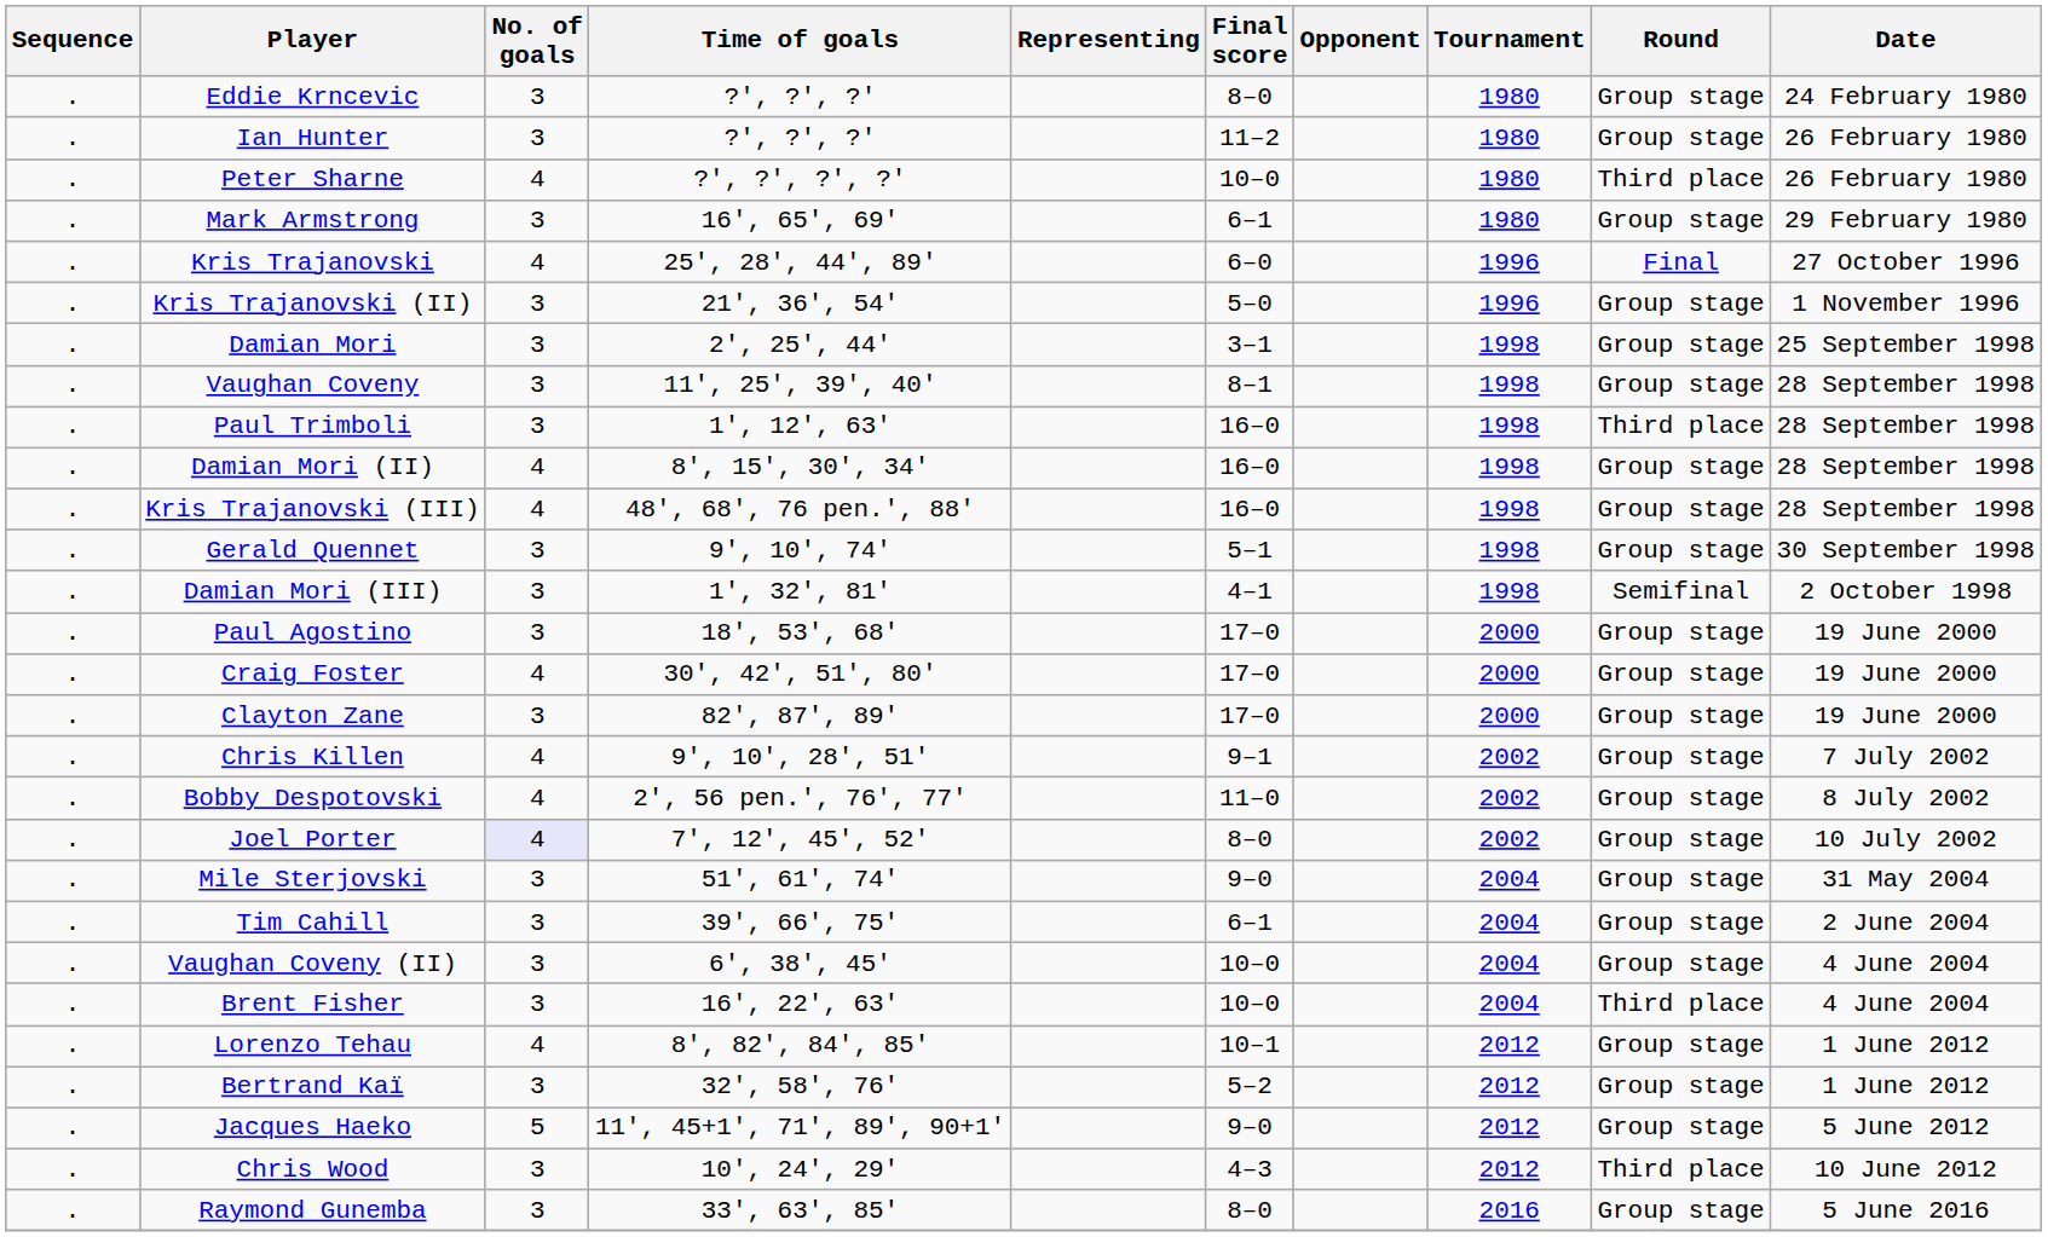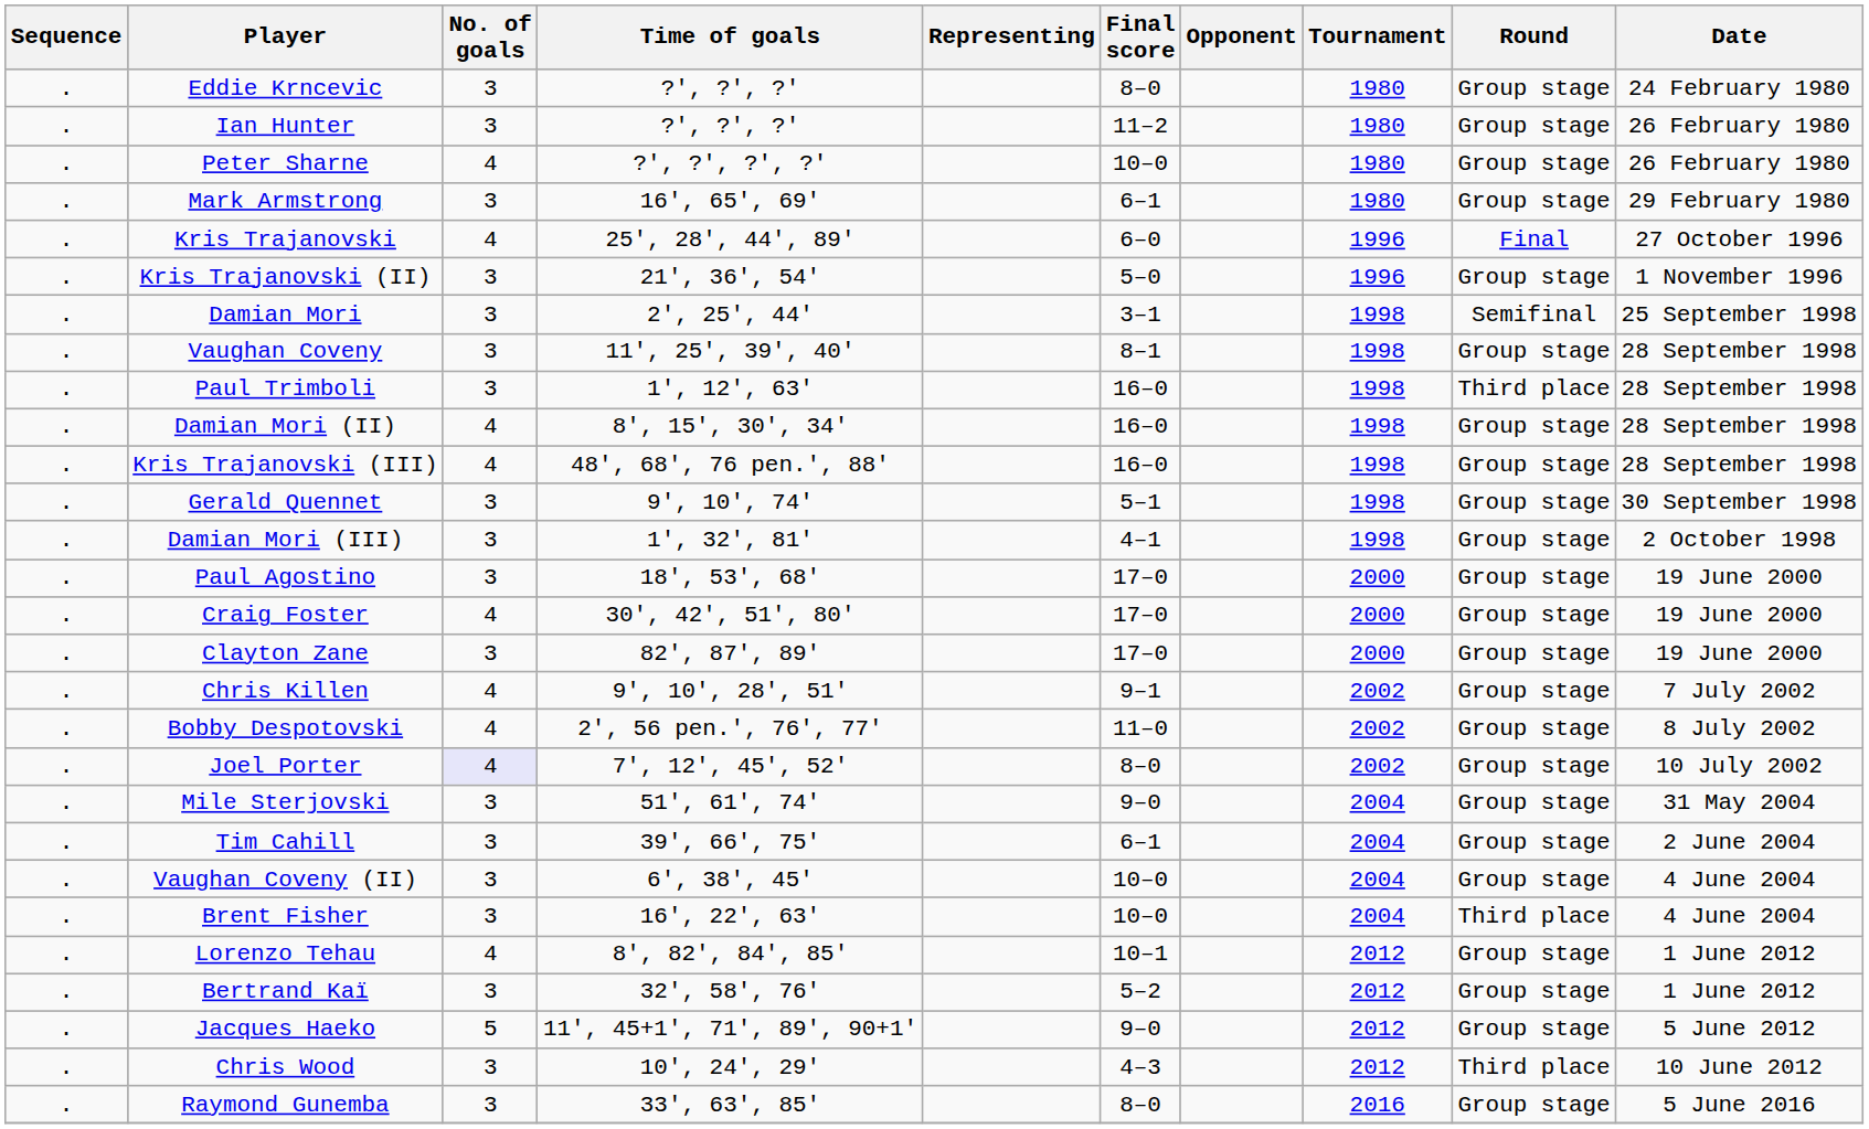 <table class="wikitable" style="text-align: center;">
 <tr>
 <th>Sequence<br></th>
 <th>Player</th>
 <th>No. of<br>goals</th>
 <th>Time of goals</th>
 <th>Representing</th>
 <th>Final<br>score</th>
 <th>Opponent</th>
 <th>Tournament</th>
 <th>Round</th>
 <th>Date</th>
 </tr>
 <tr>
 <td>.</td>
 <td><a href='#'>Eddie Krncevic</a></td>
 <td>3</td>
 <td>?', ?', ?'</td>
 <td></td>
 <td>8–0</td>
 <td></td>
 <td><a href='#'>1980</a></td>
 <td>Group stage</td>
 <td>24 February 1980</td>
 </tr>
 <tr>
 <td>.</td>
 <td><a href='#'>Ian Hunter</a></td>
 <td>3</td>
 <td>?', ?', ?'</td>
 <td></td>
 <td>11–2</td>
 <td></td>
 <td><a href='#'>1980</a></td>
 <td>Group stage</td>
 <td>26 February 1980</td>
 </tr>
 <tr>
 <td>.</td>
 <td><a href='#'>Peter Sharne</a></td>
 <td>4</td>
 <td>?', ?', ?', ?'</td>
 <td></td>
 <td>10–0</td>
 <td></td>
 <td><a href='#'>1980</a></td>
-<td>Third place</td>
+<td>Group stage</td>
 <td>26 February 1980</td>
 </tr>
 <tr>
 <td>.</td>
 <td><a href='#'>Mark Armstrong</a></td>
 <td>3</td>
 <td>16', 65', 69'</td>
 <td></td>
 <td>6–1</td>
 <td></td>
 <td><a href='#'>1980</a></td>
 <td>Group stage</td>
 <td>29 February 1980</td>
 </tr>
 <tr>
 <td>.</td>
 <td><a href='#'>Kris Trajanovski</a></td>
 <td>4</td>
 <td>25', 28', 44', 89'</td>
 <td></td>
 <td>6–0</td>
 <td></td>
 <td><a href='#'>1996</a></td>
 <td><a href='#'>Final</a></td>
 <td>27 October 1996</td>
 </tr>
 <tr>
 <td>.</td>
 <td><a href='#'>Kris Trajanovski</a> (II)</td>
 <td>3</td>
 <td>21', 36', 54'</td>
 <td></td>
 <td>5–0</td>
 <td></td>
 <td><a href='#'>1996</a></td>
 <td>Group stage</td>
 <td>1 November 1996</td>
 </tr>
 <tr>
 <td>.</td>
 <td><a href='#'>Damian Mori</a></td>
 <td>3</td>
 <td>2', 25', 44'</td>
 <td></td>
 <td>3–1</td>
 <td></td>
 <td><a href='#'>1998</a></td>
-<td>Group stage</td>
+<td>Semifinal</td>
 <td>25 September 1998</td>
 </tr>
 <tr>
 <td>.</td>
 <td><a href='#'>Vaughan Coveny</a></td>
 <td>3</td>
 <td>11', 25', 39', 40'</td>
 <td></td>
 <td>8–1</td>
 <td></td>
 <td><a href='#'>1998</a></td>
 <td>Group stage</td>
 <td>28 September 1998</td>
 </tr>
 <tr>
 <td>.</td>
 <td><a href='#'>Paul Trimboli</a></td>
 <td>3</td>
 <td>1', 12', 63'</td>
 <td></td>
 <td>16–0</td>
 <td></td>
 <td><a href='#'>1998</a></td>
 <td>Third place</td>
 <td>28 September 1998</td>
 </tr>
 <tr>
 <td>.</td>
 <td><a href='#'>Damian Mori</a> (II)</td>
 <td>4</td>
 <td>8', 15', 30', 34'</td>
 <td></td>
 <td>16–0</td>
 <td></td>
 <td><a href='#'>1998</a></td>
 <td>Group stage</td>
 <td>28 September 1998</td>
 </tr>
 <tr>
 <td>.</td>
 <td><a href='#'>Kris Trajanovski</a> (III)</td>
 <td>4</td>
 <td>48', 68', 76 pen.', 88'</td>
 <td></td>
 <td>16–0</td>
 <td></td>
 <td><a href='#'>1998</a></td>
 <td>Group stage</td>
 <td>28 September 1998</td>
 </tr>
 <tr>
 <td>.</td>
 <td><a href='#'>Gerald Quennet</a></td>
 <td>3</td>
 <td>9', 10', 74'</td>
 <td></td>
 <td>5–1</td>
 <td></td>
 <td><a href='#'>1998</a></td>
 <td>Group stage</td>
 <td>30 September 1998</td>
 </tr>
 <tr>
 <td>.</td>
 <td><a href='#'>Damian Mori</a> (III)</td>
 <td>3</td>
 <td>1', 32', 81'</td>
 <td></td>
 <td>4–1</td>
 <td></td>
 <td><a href='#'>1998</a></td>
-<td>Semifinal</td>
+<td>Group stage</td>
 <td>2 October 1998</td>
 </tr>
 <tr>
 <td>.</td>
 <td><a href='#'>Paul Agostino</a></td>
 <td>3</td>
 <td>18', 53', 68'</td>
 <td></td>
 <td>17–0</td>
 <td></td>
 <td><a href='#'>2000</a></td>
 <td>Group stage</td>
 <td>19 June 2000</td>
 </tr>
 <tr>
 <td>.</td>
 <td><a href='#'>Craig Foster</a></td>
 <td>4</td>
 <td>30', 42', 51', 80'</td>
 <td></td>
 <td>17–0</td>
 <td></td>
 <td><a href='#'>2000</a></td>
 <td>Group stage</td>
 <td>19 June 2000</td>
 </tr>
 <tr>
 <td>.</td>
 <td><a href='#'>Clayton Zane</a></td>
 <td>3</td>
 <td>82', 87', 89'</td>
 <td></td>
 <td>17–0</td>
 <td></td>
 <td><a href='#'>2000</a></td>
 <td>Group stage</td>
 <td>19 June 2000</td>
 </tr>
 <tr>
 <td>.</td>
 <td><a href='#'>Chris Killen</a></td>
 <td>4</td>
 <td>9', 10', 28', 51'</td>
 <td></td>
 <td>9–1</td>
 <td></td>
 <td><a href='#'>2002</a></td>
 <td>Group stage</td>
 <td>7 July 2002</td>
 </tr>
 <tr>
 <td>.</td>
 <td><a href='#'>Bobby Despotovski</a></td>
 <td>4</td>
 <td>2', 56 pen.', 76', 77'</td>
 <td></td>
 <td>11–0</td>
 <td></td>
 <td><a href='#'>2002</a></td>
 <td>Group stage</td>
 <td>8 July 2002</td>
 </tr>
 <tr>
 <td>.</td>
 <td><a href='#'>Joel Porter</a></td>
 <td style="background: lavender;">4</td>
 <td>7', 12', 45', 52'</td>
 <td></td>
 <td>8–0</td>
 <td></td>
 <td><a href='#'>2002</a></td>
 <td>Group stage</td>
 <td>10 July 2002</td>
 </tr>
 <tr>
 <td>.</td>
 <td><a href='#'>Mile Sterjovski</a></td>
 <td>3</td>
 <td>51', 61', 74'</td>
 <td></td>
 <td>9–0</td>
 <td></td>
 <td><a href='#'>2004</a></td>
 <td>Group stage</td>
 <td>31 May 2004</td>
 </tr>
 <tr>
 <td>.</td>
 <td><a href='#'>Tim Cahill</a></td>
 <td>3</td>
 <td>39', 66', 75'</td>
 <td></td>
 <td>6–1</td>
 <td></td>
 <td><a href='#'>2004</a></td>
 <td>Group stage</td>
 <td>2 June 2004</td>
 </tr>
 <tr>
 <td>.</td>
 <td><a href='#'>Vaughan Coveny</a> (II)</td>
 <td>3</td>
 <td>6', 38', 45'</td>
 <td></td>
 <td>10–0</td>
 <td></td>
 <td><a href='#'>2004</a></td>
 <td>Group stage</td>
 <td>4 June 2004</td>
 </tr>
 <tr>
 <td>.</td>
 <td><a href='#'>Brent Fisher</a></td>
 <td>3</td>
 <td>16', 22', 63'</td>
 <td></td>
 <td>10–0</td>
 <td></td>
 <td><a href='#'>2004</a></td>
 <td>Third place</td>
 <td>4 June 2004</td>
 </tr>
 <tr>
 <td>.</td>
 <td><a href='#'>Lorenzo Tehau</a></td>
 <td>4</td>
 <td>8', 82', 84', 85'</td>
 <td></td>
 <td>10–1</td>
 <td></td>
 <td><a href='#'>2012</a></td>
 <td>Group stage</td>
 <td>1 June 2012</td>
 </tr>
 <tr>
 <td>.</td>
 <td><a href='#'>Bertrand Kaï</a></td>
 <td>3</td>
 <td>32', 58', 76'</td>
 <td></td>
 <td>5–2</td>
 <td></td>
 <td><a href='#'>2012</a></td>
 <td>Group stage</td>
 <td>1 June 2012</td>
 </tr>
 <tr>
 <td>.</td>
 <td><a href='#'>Jacques Haeko</a></td>
 <td>5</td>
 <td>11', 45+1', 71', 89', 90+1'</td>
 <td></td>
 <td>9–0</td>
 <td></td>
 <td><a href='#'>2012</a></td>
 <td>Group stage</td>
 <td>5 June 2012</td>
 </tr>
 <tr>
 <td>.</td>
 <td><a href='#'>Chris Wood</a></td>
 <td>3</td>
 <td>10', 24', 29'</td>
 <td></td>
 <td>4–3</td>
 <td></td>
 <td><a href='#'>2012</a></td>
 <td>Third place</td>
 <td>10 June 2012</td>
 </tr>
 <tr>
 <td>.</td>
 <td><a href='#'>Raymond Gunemba</a></td>
 <td>3</td>
 <td>33', 63', 85'</td>
 <td></td>
 <td>8–0</td>
 <td></td>
 <td><a href='#'>2016</a></td>
 <td>Group stage</td>
 <td>5 June 2016</td>
 </tr>
 <tr>
 </tr>
 </table>
